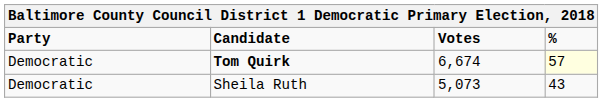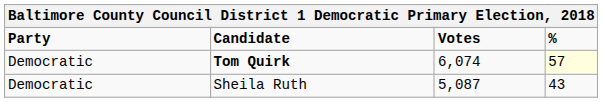 <table class="wikitable">
 <tr>
 <th colspan="4">Baltimore County Council District 1 Democratic Primary Election, 2018</th>
 </tr>
 <tr>
 <td><strong>Party</strong></td>
 <td><strong>Candidate</strong></td>
 <td><strong>Votes</strong></td>
 <td><strong>%</strong></td>
 </tr>
 <tr>
 <td>Democratic</td>
 <td><strong>Tom Quirk</strong></td>
-<td>6,674</td>
+<td>6,074</td>
 <td style="background: lightyellow;">57</td>
 </tr>
 <tr>
 <td>Democratic</td>
 <td>Sheila Ruth</td>
-<td>5,073</td>
+<td>5,087</td>
 <td>43</td>
 </tr>
 </table>
